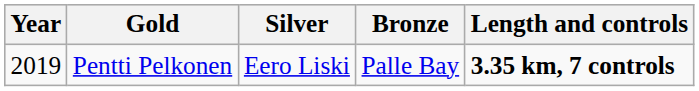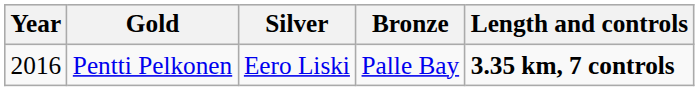 <table class="wikitable">
 <tr>
 <th>Year</th>
 <th>Gold</th>
 <th>Silver</th>
 <th>Bronze</th>
 <th>Length and controls</th>
 </tr>
 <tr>
-<td>2019</td>
+<td>2016</td>
 <td> <a href='#'>Pentti Pelkonen</a></td>
 <td> <a href='#'>Eero Liski</a></td>
 <td> <a href='#'>Palle Bay</a></td>
 <td><strong>3.35 km, 7 controls</strong></td>
 </tr>
 </table>
